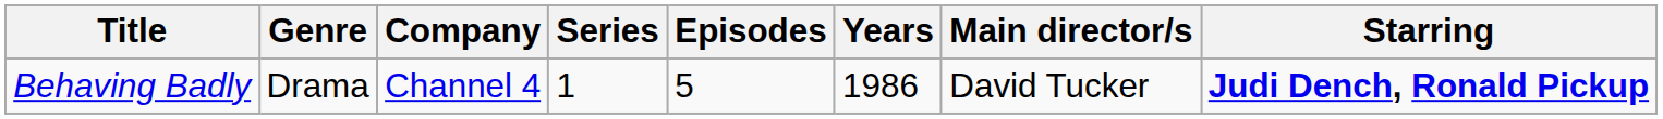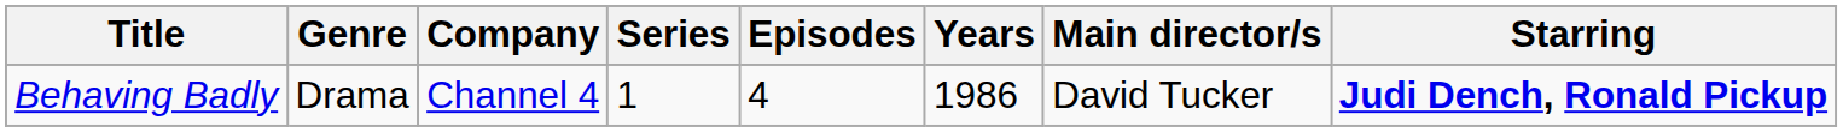 <table class="wikitable unsortable">
 <tr>
 <th>Title</th>
 <th>Genre</th>
 <th>Company</th>
 <th>Series</th>
 <th>Episodes</th>
 <th>Years</th>
 <th>Main director/s</th>
 <th>Starring</th>
 </tr>
 <tr>
 <td><em><a href='#'>Behaving Badly</a></em></td>
 <td>Drama</td>
 <td><a href='#'>Channel 4</a></td>
 <td>1</td>
-<td>5</td>
+<td>4</td>
 <td>1986</td>
 <td>David Tucker</td>
 <td><strong><a href='#'>Judi Dench</a>, <a href='#'>Ronald Pickup</a></strong></td>
 </tr>
 </table>
